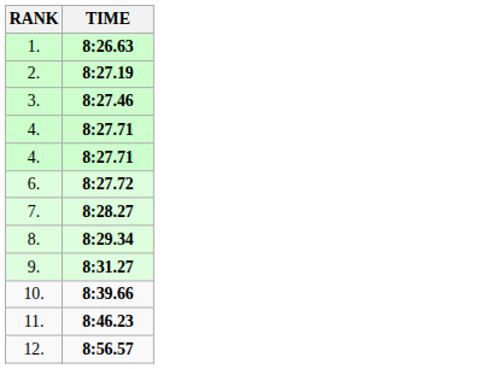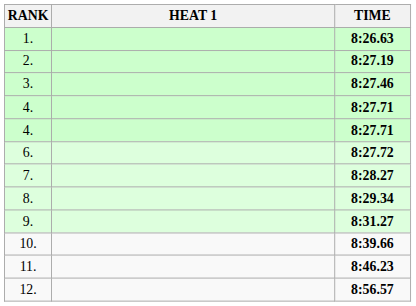 <table class="wikitable" style="border-collapse: collapse; font-size: 90%;">
 <tr>
 <th>RANK</th>
+<th style="width: 20em">HEAT 1</th>
 <th style="width: 5em">TIME</th>
 </tr>
 <tr style="background:#ccffcc;">
 <td align="center">1.</td>
+<td></td>
 <td align="center"><strong>8:26.63</strong></td>
 </tr>
 <tr style="background:#ccffcc;">
 <td align="center">2.</td>
+<td></td>
 <td align="center"><strong>8:27.19</strong></td>
 </tr>
 <tr style="background:#ccffcc;">
 <td align="center">3.</td>
+<td></td>
 <td align="center"><strong>8:27.46</strong></td>
 </tr>
 <tr style="background:#ccffcc;">
 <td align="center">4.</td>
+<td></td>
 <td align="center"><strong>8:27.71</strong></td>
 </tr>
 <tr style="background:#ccffcc;">
 <td align="center">4.</td>
+<td></td>
 <td align="center"><strong>8:27.71</strong></td>
 </tr>
 <tr style="background:#ddffdd;">
 <td align="center">6.</td>
+<td></td>
 <td align="center"><strong>8:27.72</strong></td>
 </tr>
 <tr style="background:#ddffdd;">
 <td align="center">7.</td>
+<td></td>
 <td align="center"><strong>8:28.27</strong></td>
 </tr>
 <tr style="background:#ddffdd;">
 <td align="center">8.</td>
+<td></td>
 <td align="center"><strong>8:29.34</strong></td>
 </tr>
 <tr style="background:#ddffdd;">
 <td align="center">9.</td>
+<td></td>
 <td align="center"><strong>8:31.27</strong></td>
 </tr>
 <tr>
 <td align="center">10.</td>
+<td></td>
 <td align="center"><strong>8:39.66</strong></td>
 </tr>
 <tr>
 <td align="center">11.</td>
+<td></td>
 <td align="center"><strong>8:46.23</strong></td>
 </tr>
 <tr>
 <td align="center">12.</td>
+<td></td>
 <td align="center"><strong>8:56.57</strong></td>
 </tr>
 </table>
